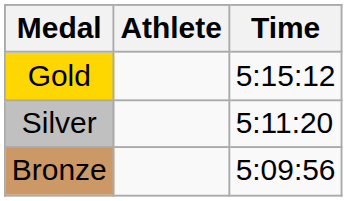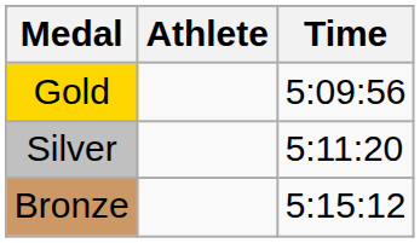 <table class="wikitable">
 <tr>
 <th>Medal</th>
 <th>Athlete</th>
 <th>Time</th>
 </tr>
 <tr>
 <td style="text-align:center;background-color:gold;">Gold</td>
 <td></td>
-<td>5:15:12</td>
+<td>5:09:56</td>
 </tr>
 <tr>
 <td style="text-align:center;background-color:silver;">Silver</td>
 <td></td>
 <td>5:11:20</td>
 </tr>
 <tr>
 <td style="text-align:center;background-color:#CC9966;">Bronze</td>
 <td></td>
-<td>5:09:56</td>
+<td>5:15:12</td>
 </tr>
 </table>
